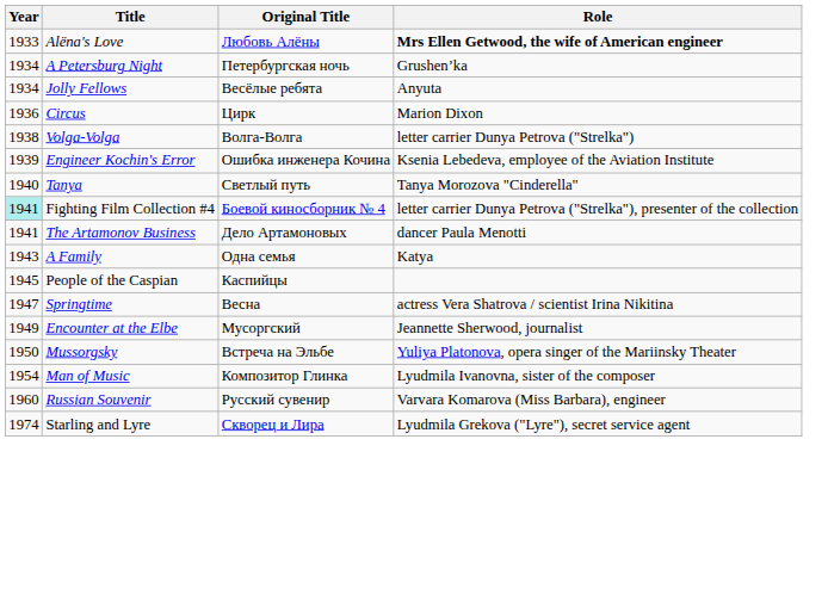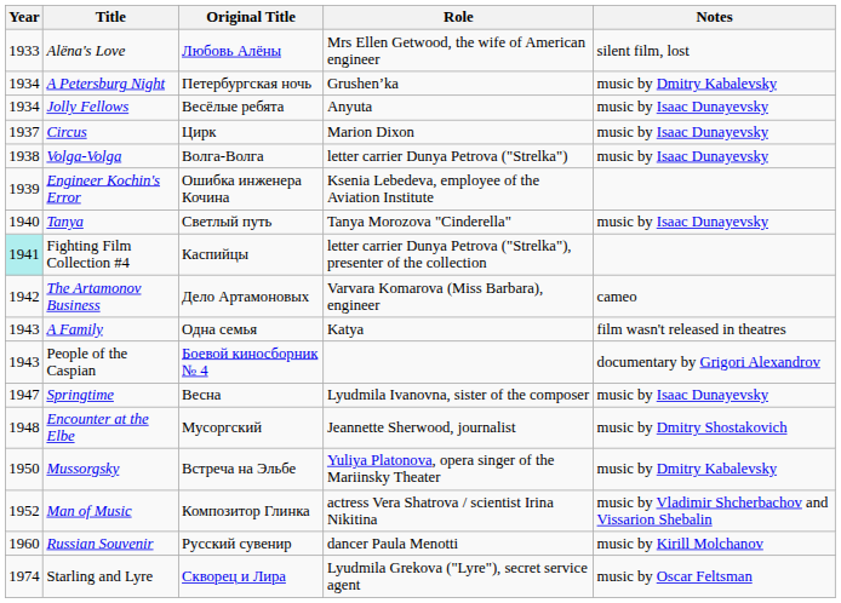 <table class="wikitable sortable">
 <tr>
 <th>Year</th>
 <th>Title</th>
 <th>Original Title</th>
 <th>Role</th>
+<th>Notes<br></th>
 </tr>
 <tr>
 <td>1933</td>
 <td><em>Alëna's Love</em></td>
 <td><a href='#'>Любовь Алёны</a></td>
-<td><strong>Mrs Ellen Getwood, the wife of American engineer</strong></td>
+<td>Mrs Ellen Getwood, the wife of American engineer</td>
+<td>silent film, lost</td>
 </tr>
 <tr>
 <td>1934</td>
 <td><em><a href='#'>A Petersburg Night</a></em></td>
 <td>Петербургская ночь</td>
 <td>Grushen’ka</td>
+<td>music by <a href='#'>Dmitry Kabalevsky</a></td>
 </tr>
 <tr>
 <td>1934</td>
 <td><em><a href='#'>Jolly Fellows</a></em></td>
 <td>Весёлые ребята</td>
 <td>Anyuta</td>
+<td>music by <a href='#'>Isaac Dunayevsky</a></td>
 </tr>
 <tr>
-<td>1936</td>
+<td>1937</td>
 <td><em><a href='#'>Circus</a></em></td>
 <td>Цирк</td>
 <td>Marion Dixon</td>
+<td>music by <a href='#'>Isaac Dunayevsky</a></td>
 </tr>
 <tr>
 <td>1938</td>
 <td><em><a href='#'>Volga-Volga</a></em></td>
 <td>Волга-Волга</td>
 <td>letter carrier Dunya Petrova ("Strelka")</td>
+<td>music by <a href='#'>Isaac Dunayevsky</a></td>
 </tr>
 <tr>
 <td>1939</td>
 <td><em><a href='#'>Engineer Kochin's Error</a></em></td>
 <td>Ошибка инженера Кочина</td>
 <td>Ksenia Lebedeva, employee of the Aviation Institute</td>
+<td></td>
 </tr>
 <tr>
 <td>1940</td>
 <td><em><a href='#'>Tanya</a></em></td>
 <td>Светлый путь</td>
 <td>Tanya Morozova "Cinderella"</td>
+<td>music by <a href='#'>Isaac Dunayevsky</a></td>
 </tr>
 <tr>
 <td style="background: paleturquoise;">1941</td>
 <td>Fighting Film Collection #4</td>
-<td><a href='#'>Боевой киносборник № 4</a></td>
+<td>Каспийцы</td>
 <td>letter carrier Dunya Petrova ("Strelka"), presenter of the collection</td>
+<td></td>
 </tr>
 <tr>
-<td>1941</td>
+<td>1942</td>
 <td><em><a href='#'>The Artamonov Business</a></em></td>
 <td>Дело Артамоновых</td>
-<td>dancer Paula Menotti</td>
+<td>Varvara Komarova (Miss Barbara), engineer</td>
+<td>cameo</td>
 </tr>
 <tr>
 <td>1943</td>
 <td><em><a href='#'>A Family</a></em></td>
 <td>Одна семья</td>
 <td>Katya</td>
+<td>film wasn't released in theatres</td>
 </tr>
 <tr>
-<td>1945</td>
+<td>1943</td>
 <td>People of the Caspian</td>
-<td>Каспийцы</td>
+<td><a href='#'>Боевой киносборник № 4</a></td>
 <td></td>
+<td>documentary by <a href='#'>Grigori Alexandrov</a></td>
 </tr>
 <tr>
 <td>1947</td>
 <td><em><a href='#'>Springtime</a></em></td>
 <td>Весна</td>
-<td>actress Vera Shatrova / scientist Irina Nikitina</td>
+<td>Lyudmila Ivanovna, sister of the composer</td>
+<td>music by <a href='#'>Isaac Dunayevsky</a></td>
 </tr>
 <tr>
-<td>1949</td>
+<td>1948</td>
 <td><em><a href='#'>Encounter at the Elbe</a></em></td>
 <td>Мусоргский</td>
 <td>Jeannette Sherwood, journalist</td>
+<td>music by <a href='#'>Dmitry Shostakovich</a></td>
 </tr>
 <tr>
 <td>1950</td>
 <td><em><a href='#'>Mussorgsky</a></em></td>
 <td>Встреча на Эльбе</td>
 <td><a href='#'>Yuliya Platonova</a>, opera singer of the Mariinsky Theater</td>
+<td>music by <a href='#'>Dmitry Kabalevsky</a></td>
 </tr>
 <tr>
-<td>1954</td>
+<td>1952</td>
 <td><em><a href='#'>Man of Music</a></em></td>
 <td>Композитор Глинка</td>
-<td>Lyudmila Ivanovna, sister of the composer</td>
+<td>actress Vera Shatrova / scientist Irina Nikitina</td>
+<td>music by <a href='#'>Vladimir Shcherbachov</a> and <a href='#'>Vissarion Shebalin</a></td>
 </tr>
 <tr>
 <td>1960</td>
 <td><em><a href='#'>Russian Souvenir</a></em></td>
 <td>Русский сувенир</td>
-<td>Varvara Komarova (Miss Barbara), engineer</td>
+<td>dancer Paula Menotti</td>
+<td>music by <a href='#'>Kirill Molchanov</a></td>
 </tr>
 <tr>
 <td>1974</td>
 <td>Starling and Lyre</td>
 <td><a href='#'>Скворец и Лира</a></td>
 <td>Lyudmila Grekova ("Lyre"), secret service agent</td>
+<td>music by <a href='#'>Oscar Feltsman</a></td>
 </tr>
 </table>
